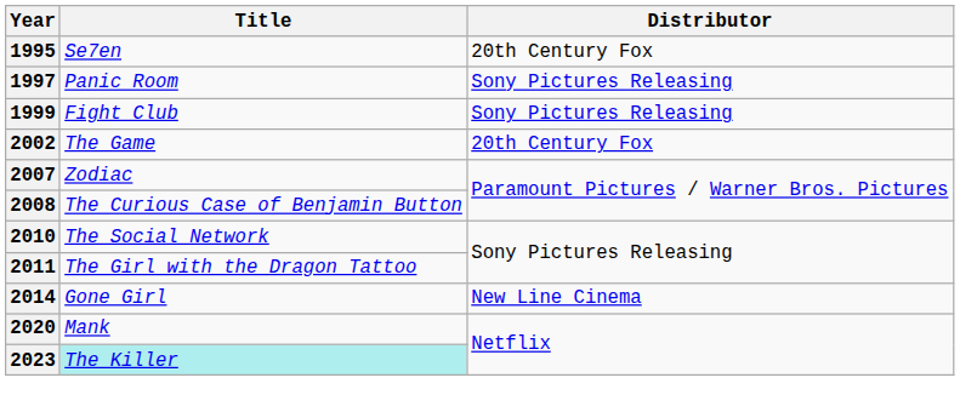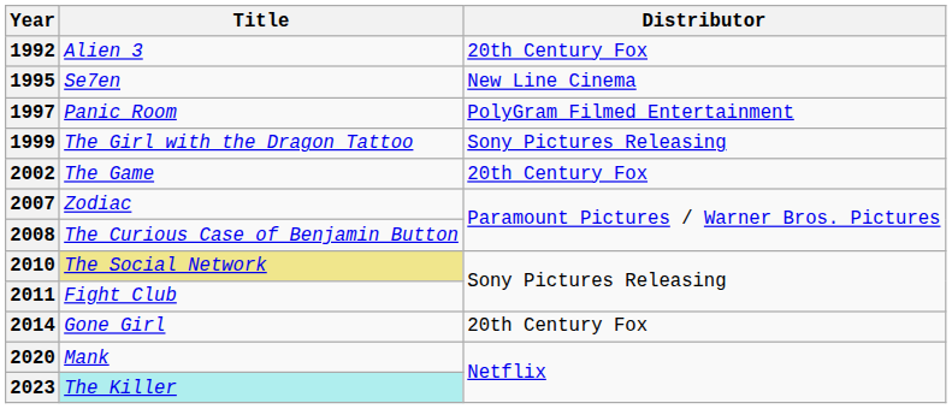 <table class="wikitable plainrowheaders">
 <tr>
 <th scope="col">Year</th>
 <th scope="col">Title</th>
 <th scope="col">Distributor</th>
 </tr>
 <tr>
+<th scope="row">1992</th>
+<td><em><a href='#'>Alien 3</a></em></td>
+<td><a href='#'>20th Century Fox</a></td>
+</tr>
+<tr>
 <th scope="row">1995</th>
 <td><em><a href='#'>Se7en</a></em></td>
-<td>20th Century Fox</td>
+<td><a href='#'>New Line Cinema</a></td>
 </tr>
 <tr>
 <th scope="row">1997</th>
 <td><em><a href='#'>Panic Room</a></em></td>
-<td><a href='#'>Sony Pictures Releasing</a></td>
+<td><a href='#'>PolyGram Filmed Entertainment</a></td>
 </tr>
 <tr>
 <th scope="row">1999</th>
-<td><em><a href='#'>Fight Club</a></em></td>
+<td><em><a href='#'>The Girl with the Dragon Tattoo</a></em></td>
 <td><a href='#'>Sony Pictures Releasing</a></td>
 </tr>
 <tr>
 <th scope="row">2002</th>
 <td><em><a href='#'>The Game</a></em></td>
 <td><a href='#'>20th Century Fox</a></td>
 </tr>
 <tr>
 <th scope="row">2007</th>
 <td><em><a href='#'>Zodiac</a></em></td>
 <td rowspan="2"><a href='#'>Paramount Pictures</a> / <a href='#'>Warner Bros. Pictures</a></td>
 </tr>
 <tr>
 <th scope="row">2008</th>
 <td><em><a href='#'>The Curious Case of Benjamin Button</a></em></td>
 </tr>
 <tr>
 <th scope="row">2010</th>
-<td><em><a href='#'>The Social Network</a></em></td>
+<td style="background: khaki;"><em><a href='#'>The Social Network</a></em></td>
 <td rowspan="2">Sony Pictures Releasing</td>
 </tr>
 <tr>
 <th scope="row">2011</th>
-<td><em><a href='#'>The Girl with the Dragon Tattoo</a></em></td>
+<td><em><a href='#'>Fight Club</a></em></td>
 </tr>
 <tr>
 <th scope="row">2014</th>
 <td><em><a href='#'>Gone Girl</a></em></td>
-<td><a href='#'>New Line Cinema</a></td>
+<td>20th Century Fox</td>
 </tr>
 <tr>
 <th scope="row">2020</th>
 <td><em><a href='#'>Mank</a></em></td>
 <td rowspan="2"><a href='#'>Netflix</a></td>
 </tr>
 <tr>
 <th scope="row">2023</th>
 <td style="background: paleturquoise;"><em><a href='#'>The Killer</a></em></td>
 </tr>
 </table>
